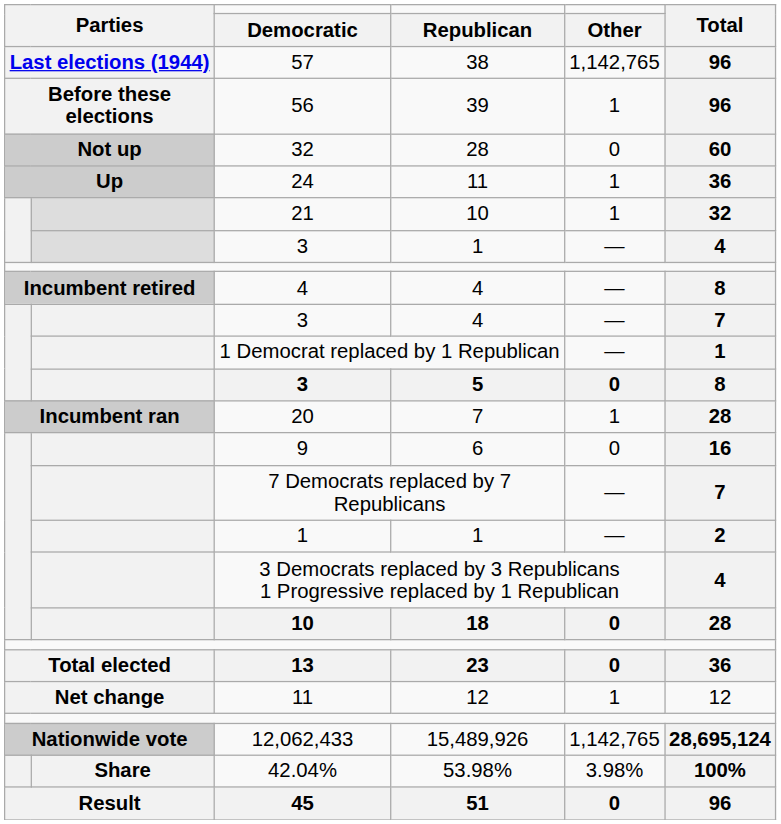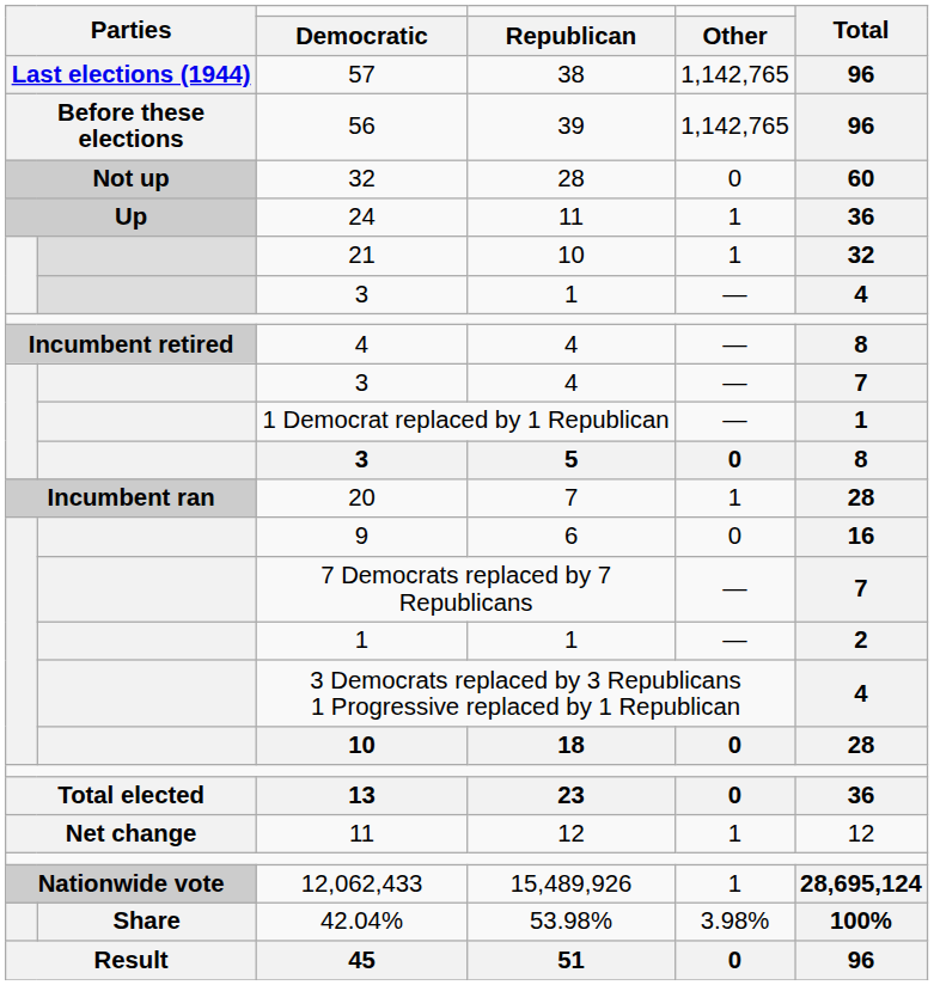 <table class=wikitable style=text-align:center>
 <tr>
 <th colspan=2 rowspan=2>Parties</th>
 <td></td>
 <td></td>
 <td></td>
 <th rowspan=2>Total</th>
 </tr>
 <tr valign=bottom>
 <th>Democratic</th>
 <th>Republican</th>
 <th>Other</th>
 </tr>
 <tr>
 <th colspan=2><a href='#'>Last elections (1944)</a></th>
 <td>57</td>
 <td>38</td>
 <td>1,142,765</td>
 <th>96</th>
 </tr>
 <tr>
 <th colspan=2>Before these elections</th>
 <td>56</td>
 <td>39</td>
-<td>1</td>
+<td>1,142,765</td>
 <th>96</th>
 </tr>
 <tr>
 <th colspan=2 style="background:#ccc">Not up</th>
 <td>32</td>
 <td>28</td>
 <td>0</td>
 <th>60</th>
 </tr>
 <tr>
 <th colspan=2 style="background:#ccc">Up</th>
 <td>24</td>
 <td>11</td>
 <td>1</td>
 <th>36</th>
 </tr>
 <tr>
 <th rowspan=2></th>
 <th style="background:#ddd"></th>
 <td>21</td>
 <td>10</td>
 <td>1</td>
 <th>32</th>
 </tr>
 <tr>
 <th style="background:#ddd"></th>
 <td>3</td>
 <td>1</td>
 <td>—</td>
 <th>4</th>
 </tr>
 <tr>
 <td colspan=100></td>
 </tr>
 <tr>
 <th colspan=2 style="background:#ccc">Incumbent retired</th>
 <td>4</td>
 <td>4</td>
 <td>—</td>
 <th>8</th>
 </tr>
 <tr>
 <th rowspan=3></th>
 <th></th>
 <td>3</td>
 <td>4</td>
 <td>—</td>
 <th>7</th>
 </tr>
 <tr>
 <th></th>
 <td colspan=2 >1 Democrat replaced by 1 Republican</td>
 <td>—</td>
 <th>1</th>
 </tr>
 <tr>
 <th></th>
 <th>3</th>
 <th>5</th>
 <th>0</th>
 <th>8</th>
 </tr>
 <tr>
 <th colspan=2 style="background:#ccc">Incumbent ran</th>
 <td>20</td>
 <td>7</td>
 <td>1</td>
 <th>28</th>
 </tr>
 <tr>
 <th rowspan=5></th>
 <th></th>
 <td>9</td>
 <td>6</td>
 <td>0</td>
 <th>16</th>
 </tr>
 <tr>
 <th></th>
 <td colspan=2 >7 Democrats replaced by  7 Republicans</td>
 <td>—</td>
 <th>7</th>
 </tr>
 <tr>
 <th></th>
 <td>1</td>
 <td>1</td>
 <td>—</td>
 <th>2</th>
 </tr>
 <tr>
 <th></th>
 <td colspan=3 >3 Democrats replaced by  3 Republicans<br>1 Progressive replaced by  1 Republican</td>
 <th>4</th>
 </tr>
 <tr>
 <th></th>
 <th>10</th>
 <th>18</th>
 <th>0</th>
 <th>28</th>
 </tr>
 <tr>
 <td colspan=99></td>
 </tr>
 <tr>
 <th colspan=2>Total elected</th>
 <th>13</th>
 <th>23</th>
 <th>0</th>
 <th>36</th>
 </tr>
 <tr>
 <th colspan=2>Net change</th>
 <td>11</td>
 <td>12</td>
 <td>1</td>
 <td>12</td>
 </tr>
 <tr>
 <td colspan=99></td>
 </tr>
 <tr>
 <th colspan=2 style="background:#ccc">Nationwide vote</th>
 <td>12,062,433</td>
 <td>15,489,926</td>
-<td>1,142,765</td>
+<td>1</td>
 <th>28,695,124</th>
 </tr>
 <tr>
 <th></th>
 <th>Share</th>
 <td>42.04%</td>
 <td>53.98%</td>
 <td>3.98%</td>
 <th>100%</th>
 </tr>
 <tr>
 <th colspan=2>Result</th>
 <th>45</th>
 <th>51</th>
 <th>0</th>
 <th>96</th>
 </tr>
 </table>
